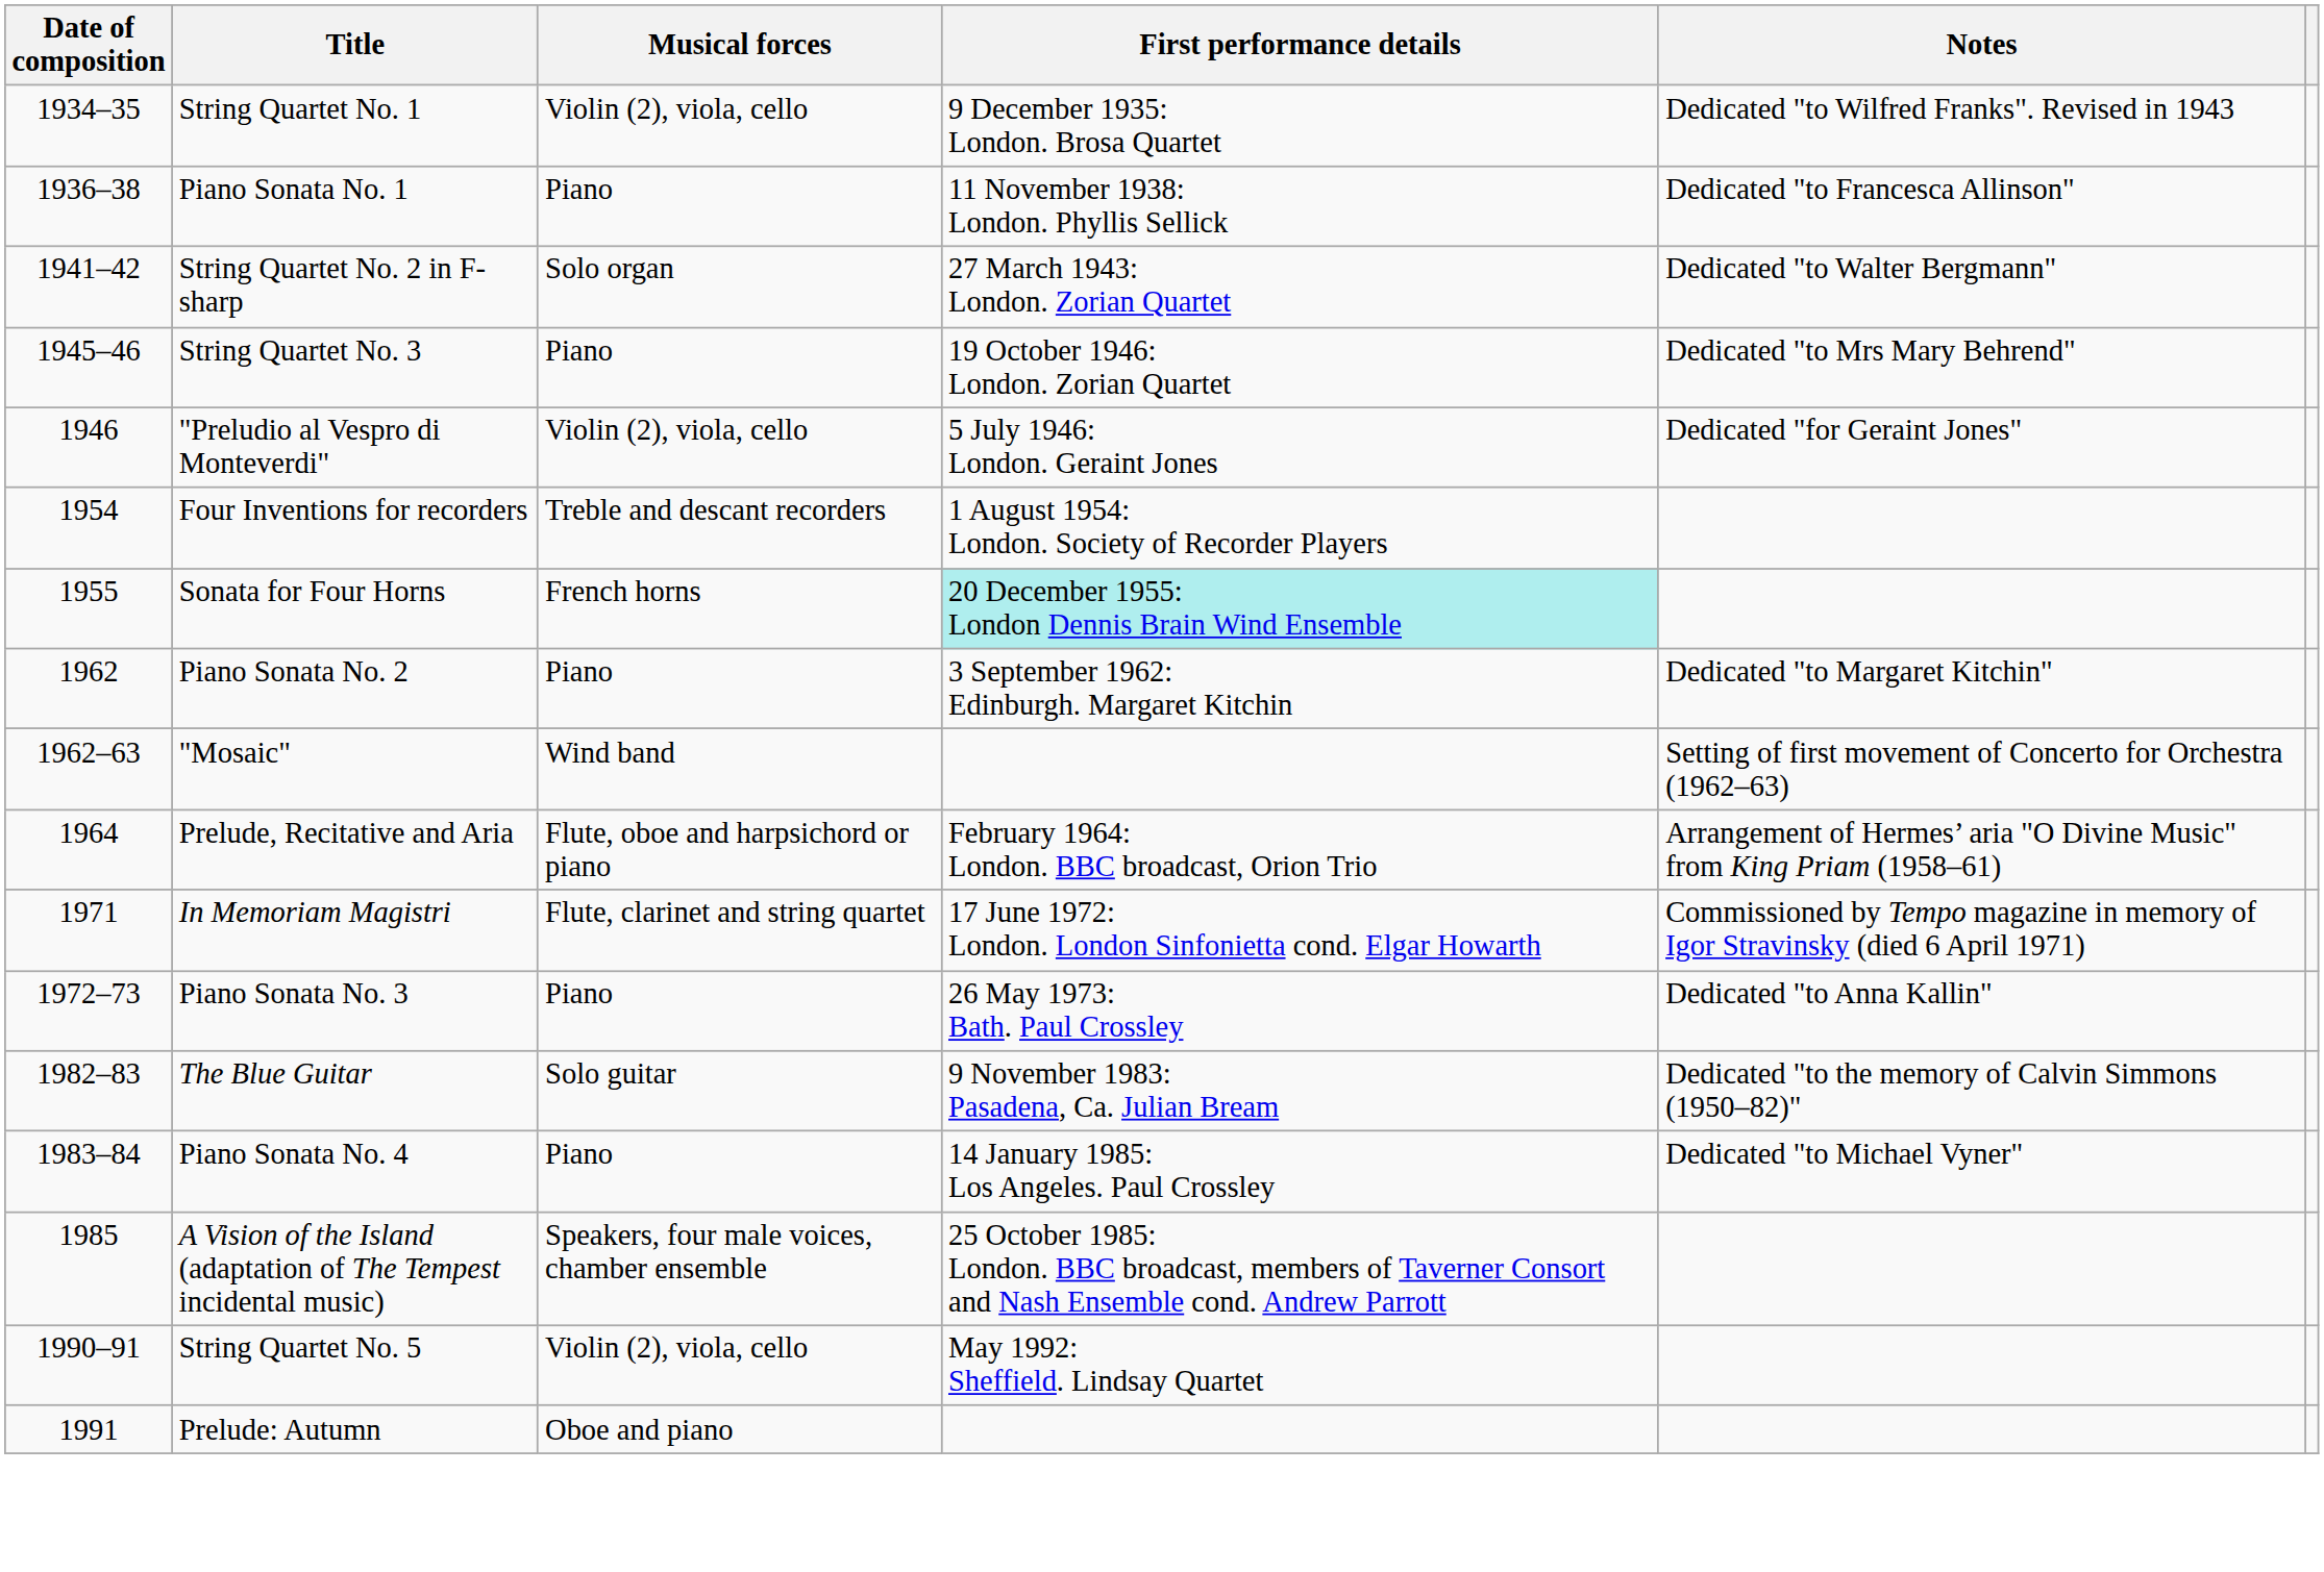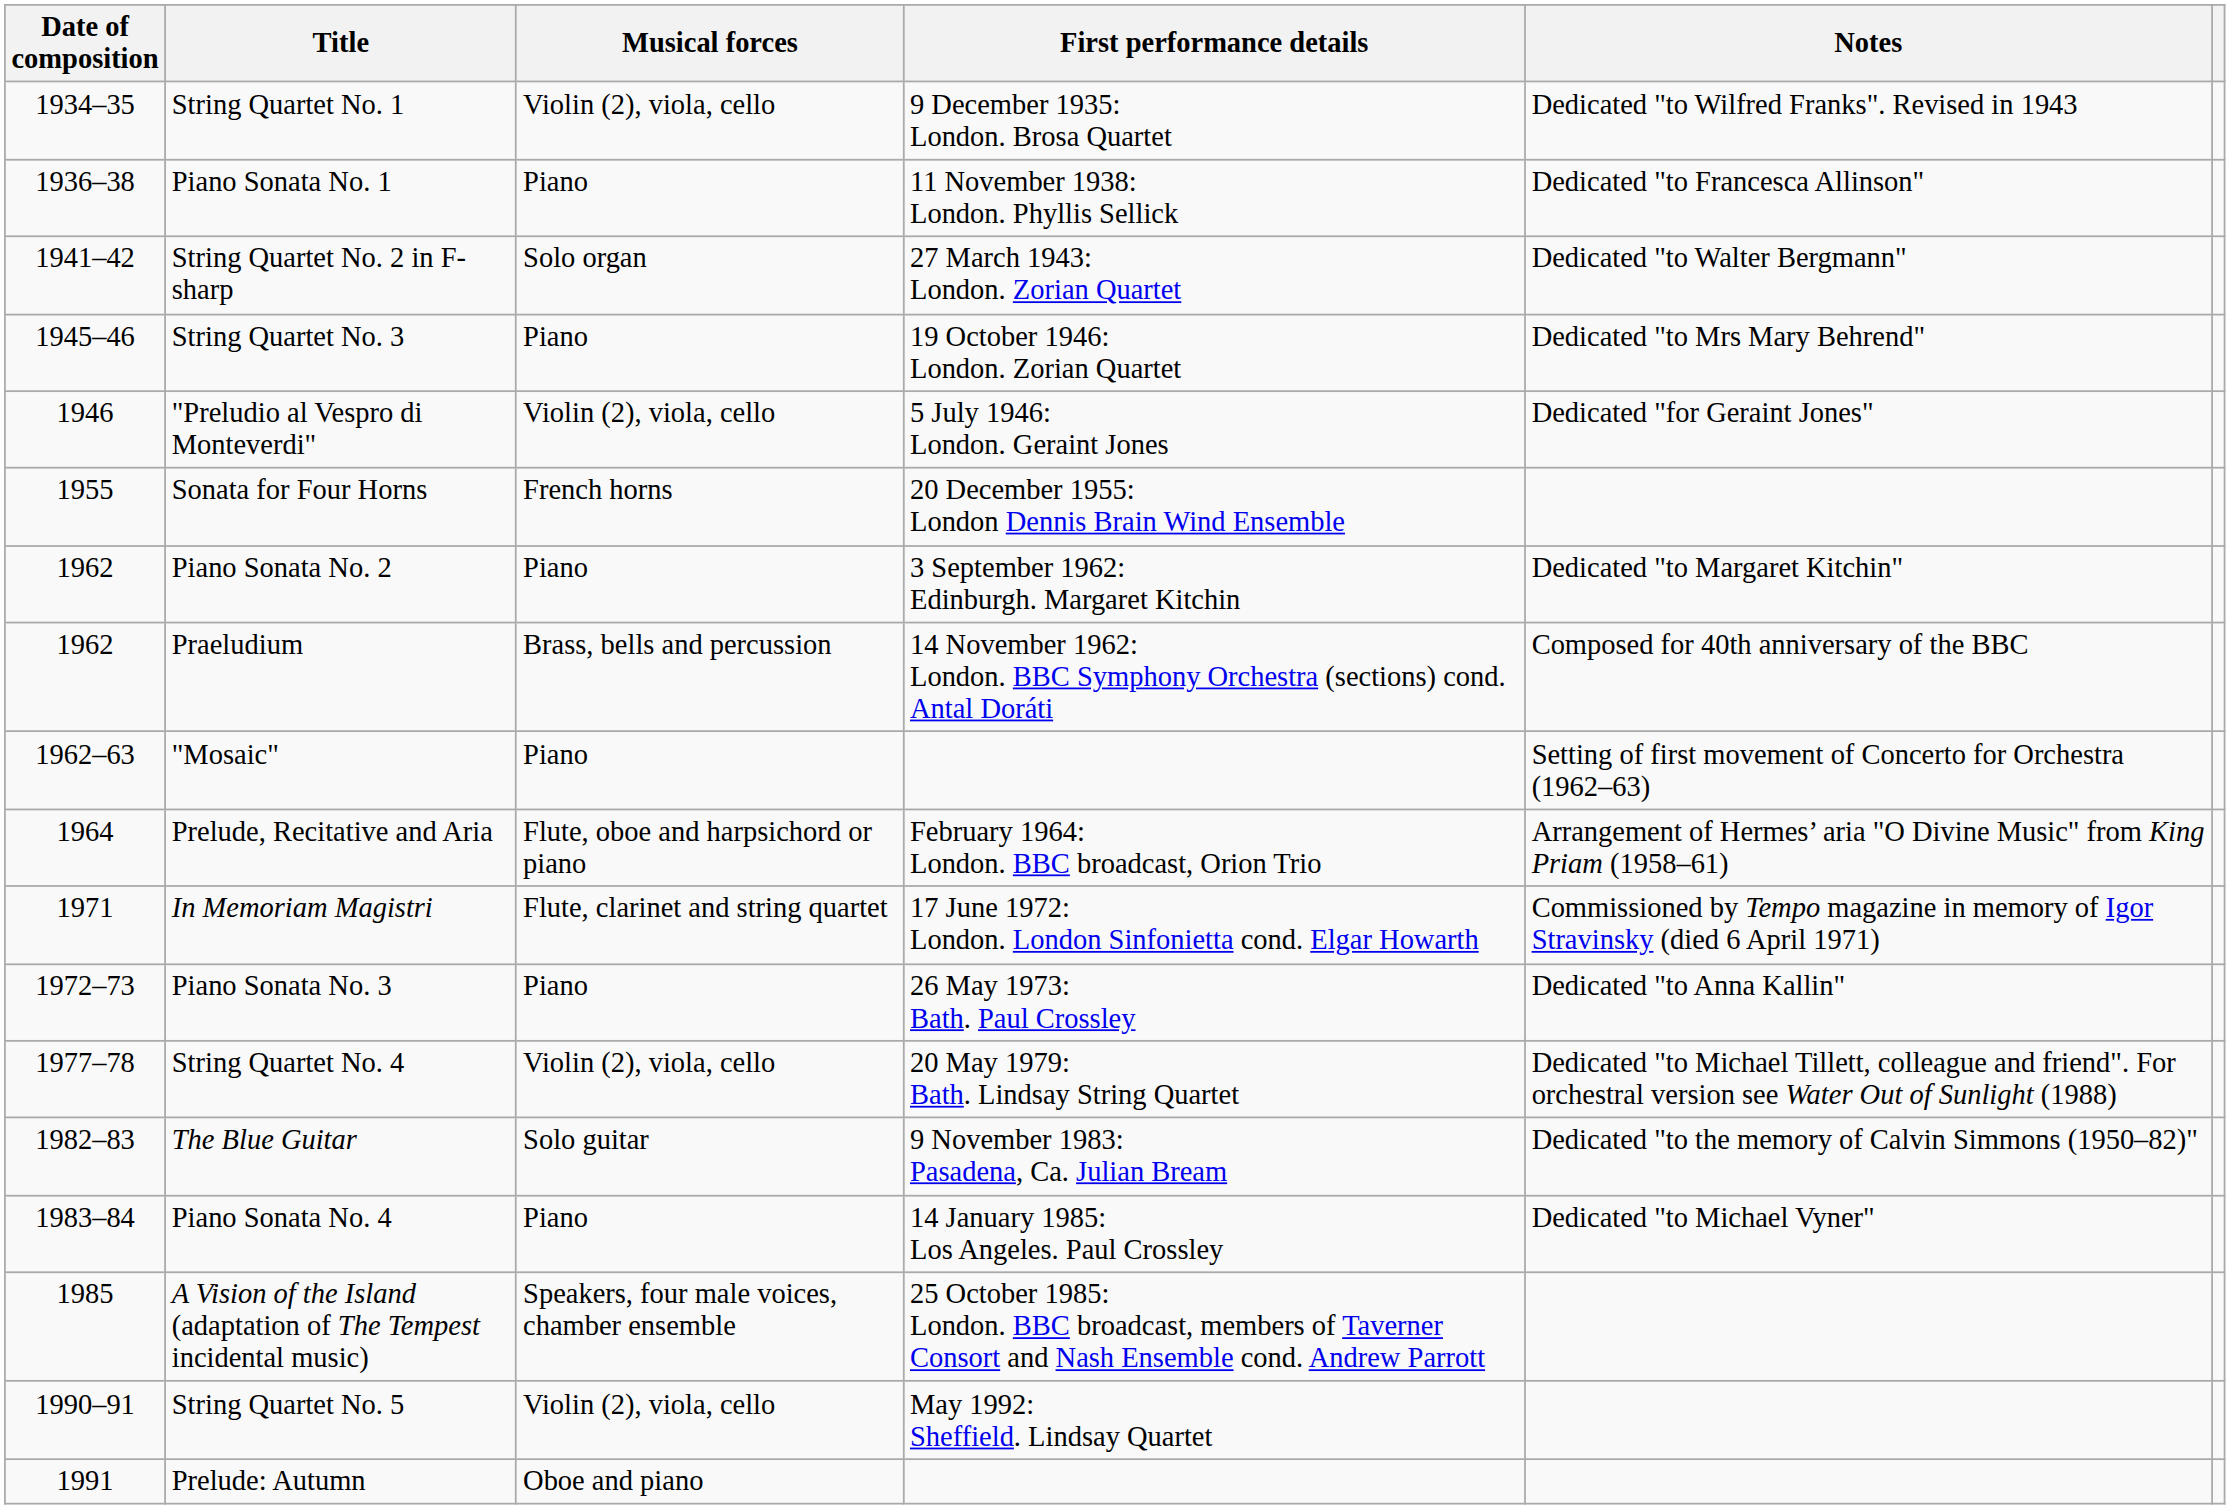 <table Class = "wikitable sortable">
 <tr>
 <th width="60">Date of composition</th>
 <th width="190">Title</th>
 <th width="210">Musical forces</th>
 <th>First performance details</th>
 <th class="unsortable">Notes</th>
 <th scope="col" class="unsortable"></th>
 </tr>
 <tr valign="top">
 <td align= "center">1934–35</td>
 <td>String Quartet No. 1</td>
 <td>Violin (2), viola, cello</td>
 <td>9 December 1935:<br> London. Brosa Quartet</td>
 <td>Dedicated "to Wilfred Franks". Revised in 1943</td>
 <td></td>
 </tr>
 <tr valign="top">
 <td align= "center">1936–38</td>
 <td>Piano Sonata No. 1</td>
 <td>Piano</td>
 <td>11 November 1938:<br>London. Phyllis Sellick</td>
 <td>Dedicated "to Francesca Allinson"</td>
 <td></td>
 </tr>
 <tr valign="top">
 <td align= "center">1941–42</td>
 <td>String Quartet No. 2 in F-sharp</td>
 <td>Solo organ</td>
 <td>27 March 1943:<br> London. <a href='#'>Zorian Quartet</a></td>
 <td>Dedicated "to Walter Bergmann"</td>
 <td></td>
 </tr>
 <tr valign="top">
 <td align= "center">1945–46</td>
 <td>String Quartet No. 3</td>
 <td>Piano</td>
 <td>19 October 1946:<br> London. Zorian Quartet</td>
 <td>Dedicated "to Mrs Mary Behrend"</td>
 <td></td>
 </tr>
 <tr valign="top">
 <td align= "center">1946</td>
 <td>"Preludio al Vespro di Monteverdi"</td>
 <td>Violin (2), viola, cello</td>
 <td>5 July 1946:<br>London. Geraint Jones</td>
 <td>Dedicated "for Geraint Jones"</td>
 <td></td>
 </tr>
 <tr valign="top">
-<td align= "center">1954</td>
-<td>Four Inventions for recorders</td>
-<td>Treble and descant recorders</td>
-<td>1 August 1954:<br>London. Society of Recorder Players</td>
-<td></td>
-<td></td>
-</tr>
-<tr valign="top">
 <td align= "center">1955</td>
 <td>Sonata for Four Horns</td>
 <td>French horns</td>
-<td style="background: paleturquoise;">20 December 1955:<br>London <a href='#'>Dennis Brain Wind Ensemble</a></td>
+<td>20 December 1955:<br>London <a href='#'>Dennis Brain Wind Ensemble</a></td>
 <td></td>
 <td></td>
 </tr>
 <tr valign="top">
 <td align= "center">1962</td>
 <td>Piano Sonata No. 2</td>
 <td>Piano</td>
 <td>3 September 1962:<br>Edinburgh. Margaret Kitchin</td>
 <td>Dedicated "to Margaret Kitchin"</td>
 <td></td>
 </tr>
 <tr valign="top">
+<td align= "center">1962</td>
+<td>Praeludium</td>
+<td>Brass, bells and percussion</td>
+<td>14 November 1962:<br>London. <a href='#'>BBC Symphony Orchestra</a> (sections) cond. <a href='#'>Antal Doráti</a></td>
+<td>Composed for 40th anniversary of the BBC</td>
+<td></td>
+</tr>
+<tr valign="top">
 <td align= "center">1962–63</td>
 <td>"Mosaic"</td>
-<td>Wind band</td>
+<td>Piano</td>
 <td></td>
 <td>Setting of first movement of Concerto for Orchestra (1962–63)</td>
 <td></td>
 </tr>
 <tr valign="top">
 <td align= "center">1964</td>
 <td>Prelude, Recitative and Aria</td>
 <td>Flute, oboe and harpsichord or piano</td>
 <td>February 1964:<br>London. <a href='#'>BBC</a> broadcast, Orion Trio</td>
 <td>Arrangement of Hermes’ aria "O Divine Music" from <em>King Priam</em> (1958–61)</td>
 <td></td>
 </tr>
 <tr valign="top">
 <td align= "center">1971</td>
 <td><em>In Memoriam Magistri</em></td>
 <td>Flute, clarinet and string quartet</td>
 <td>17 June 1972:<br>London. <a href='#'>London Sinfonietta</a> cond. <a href='#'>Elgar Howarth</a></td>
 <td>Commissioned by <em>Tempo</em> magazine in memory of <a href='#'>Igor Stravinsky</a> (died 6 April 1971)</td>
 <td></td>
 </tr>
 <tr valign="top">
 <td align= "center">1972–73</td>
 <td>Piano Sonata No. 3</td>
 <td>Piano</td>
 <td>26 May 1973:<br><a href='#'>Bath</a>. <a href='#'>Paul Crossley</a></td>
 <td>Dedicated "to Anna Kallin"</td>
+<td></td>
+</tr>
+<tr valign="top">
+<td align= "center">1977–78</td>
+<td>String Quartet No. 4</td>
+<td>Violin (2), viola, cello</td>
+<td>20 May 1979:<br> <a href='#'>Bath</a>. Lindsay String Quartet</td>
+<td>Dedicated "to Michael Tillett, colleague and friend". For orchestral version see <em>Water Out of Sunlight</em> (1988)</td>
 <td></td>
 </tr>
 <tr valign="top">
 <td align= "center">1982–83</td>
 <td><em>The Blue Guitar</em></td>
 <td>Solo guitar</td>
 <td>9 November 1983:<br><a href='#'>Pasadena</a>, Ca. <a href='#'>Julian Bream</a></td>
 <td>Dedicated "to the memory of Calvin Simmons (1950–82)"</td>
 <td></td>
 </tr>
 <tr valign="top">
 <td align= "center">1983–84</td>
 <td>Piano Sonata No. 4</td>
 <td>Piano</td>
 <td>14 January 1985:<br>Los Angeles. Paul Crossley</td>
 <td>Dedicated "to Michael Vyner"</td>
 <td></td>
 </tr>
 <tr valign="top">
 <td align= "center">1985</td>
 <td><em>A Vision of the Island</em> (adaptation of <em>The Tempest</em> incidental music)</td>
 <td>Speakers, four male voices, chamber ensemble</td>
 <td>25 October 1985:<br>London. <a href='#'>BBC</a> broadcast, members of <a href='#'>Taverner Consort</a> and <a href='#'>Nash Ensemble</a> cond. <a href='#'>Andrew Parrott</a></td>
 <td></td>
 <td></td>
 </tr>
 <tr valign="top">
 <td align= "center">1990–91</td>
 <td>String Quartet No. 5</td>
 <td>Violin (2), viola, cello</td>
 <td>May 1992:<br><a href='#'>Sheffield</a>. Lindsay Quartet</td>
 <td></td>
 <td></td>
 </tr>
 <tr valign="top">
 <td align= "center">1991</td>
 <td>Prelude: Autumn</td>
 <td>Oboe and piano</td>
 <td></td>
 <td></td>
 <td></td>
 </tr>
 </table>
